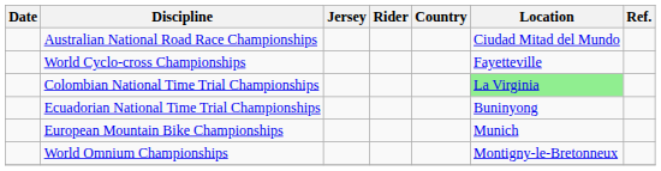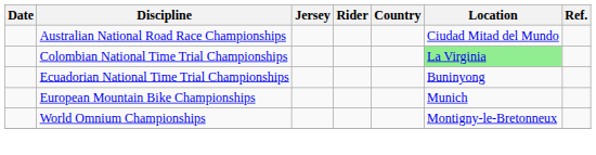 <table class="wikitable sortable">
 <tr>
 <th>Date</th>
 <th>Discipline</th>
 <th>Jersey</th>
 <th>Rider</th>
 <th>Country</th>
 <th>Location</th>
 <th class="unsortable">Ref.</th>
 </tr>
 <tr>
 <td></td>
 <td><a href='#'>Australian National Road Race Championships</a></td>
 <td align="center"></td>
 <td></td>
 <td></td>
 <td><a href='#'>Ciudad Mitad del Mundo</a></td>
-<td align="center"></td>
-</tr>
-<tr>
-<td></td>
-<td><a href='#'>World Cyclo-cross Championships</a></td>
-<td align="center"></td>
-<td></td>
-<td></td>
-<td><a href='#'>Fayetteville</a></td>
 <td align="center"></td>
 </tr>
 <tr>
 <td></td>
 <td><a href='#'>Colombian National Time Trial Championships</a></td>
 <td align="center"></td>
 <td></td>
 <td></td>
 <td style="background: lightgreen;"><a href='#'>La Virginia</a></td>
 <td align="center"></td>
 </tr>
 <tr>
 <td></td>
 <td><a href='#'>Ecuadorian National Time Trial Championships</a></td>
 <td align="center"></td>
 <td></td>
 <td></td>
 <td><a href='#'>Buninyong</a></td>
 <td align="center"></td>
 </tr>
 <tr>
 <td></td>
 <td><a href='#'>European Mountain Bike Championships</a></td>
 <td align="center"></td>
 <td></td>
 <td></td>
 <td><a href='#'>Munich</a></td>
 <td align="center"></td>
 </tr>
 <tr>
 <td></td>
 <td><a href='#'>World Omnium Championships</a></td>
 <td align="center"></td>
 <td></td>
 <td></td>
 <td><a href='#'>Montigny-le-Bretonneux</a></td>
 <td align="center"></td>
 </tr>
 <tr>
 </tr>
 </table>
